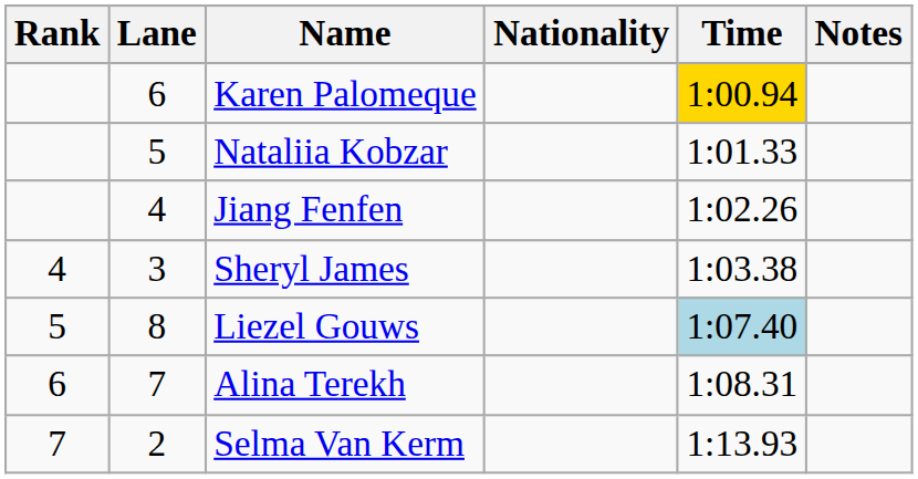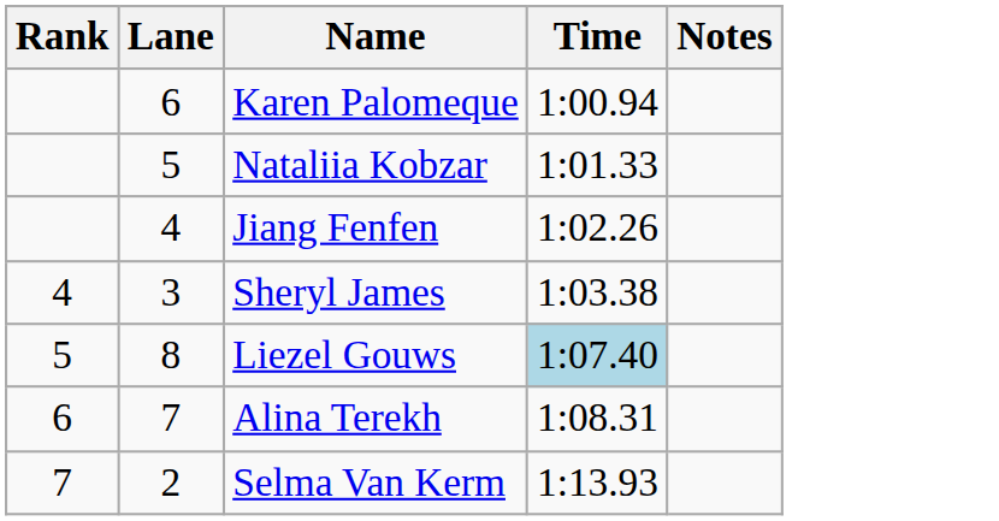 <table class="wikitable sortable" style="text-align:center">
 <tr>
 <th>Rank</th>
 <th>Lane</th>
 <th>Name</th>
-<th>Nationality</th>
 <th>Time</th>
 <th>Notes</th>
 </tr>
 <tr>
 <td></td>
 <td>6</td>
 <td align=left><a href='#'>Karen Palomeque</a></td>
-<td align=left></td>
-<td style="background: gold;">1:00.94</td>
+<td>1:00.94</td>
 <td></td>
 </tr>
 <tr>
 <td></td>
 <td>5</td>
 <td align=left><a href='#'>Nataliia Kobzar</a></td>
-<td align=left></td>
 <td>1:01.33</td>
 <td></td>
 </tr>
 <tr>
 <td></td>
 <td>4</td>
 <td align=left><a href='#'>Jiang Fenfen</a></td>
-<td align=left></td>
 <td>1:02.26</td>
 <td></td>
 </tr>
 <tr>
 <td>4</td>
 <td>3</td>
 <td align=left><a href='#'>Sheryl James</a></td>
-<td align=left></td>
 <td>1:03.38</td>
 <td></td>
 </tr>
 <tr>
 <td>5</td>
 <td>8</td>
 <td align=left><a href='#'>Liezel Gouws</a></td>
-<td align=left></td>
 <td style="background: lightblue;">1:07.40</td>
 <td></td>
 </tr>
 <tr>
 <td>6</td>
 <td>7</td>
 <td align=left><a href='#'>Alina Terekh</a></td>
-<td align=left></td>
 <td>1:08.31</td>
 <td></td>
 </tr>
 <tr>
 <td>7</td>
 <td>2</td>
 <td align=left><a href='#'>Selma Van Kerm</a></td>
-<td align=left></td>
 <td>1:13.93</td>
 <td></td>
 </tr>
 </table>
